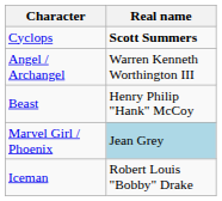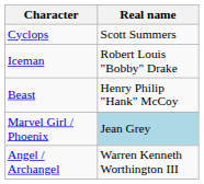 <table class="wikitable" style="width:40%;">
 <tr>
 <th style="width:20%;">Character</th>
 <th style="width:20%;">Real name</th>
 </tr>
 <tr>
 <td><a href='#'>Cyclops</a></td>
-<td><strong>Scott Summers</strong></td>
+<td>Scott Summers</td>
 </tr>
 <tr>
-<td><a href='#'>Angel / Archangel</a></td>
-<td>Warren Kenneth Worthington III</td>
+<td><a href='#'>Iceman</a></td>
+<td>Robert Louis "Bobby" Drake</td>
 </tr>
 <tr>
 <td><a href='#'>Beast</a></td>
 <td>Henry Philip "Hank" McCoy</td>
 </tr>
 <tr>
 <td><a href='#'>Marvel Girl / Phoenix</a></td>
 <td style="background: lightblue;">Jean Grey</td>
 </tr>
 <tr>
-<td><a href='#'>Iceman</a></td>
-<td>Robert Louis "Bobby" Drake</td>
+<td><a href='#'>Angel / Archangel</a></td>
+<td>Warren Kenneth Worthington III</td>
 </tr>
 </table>
